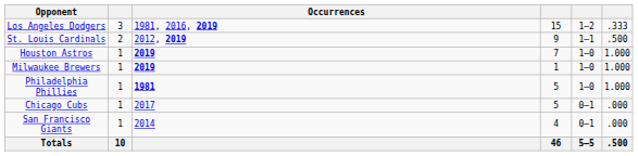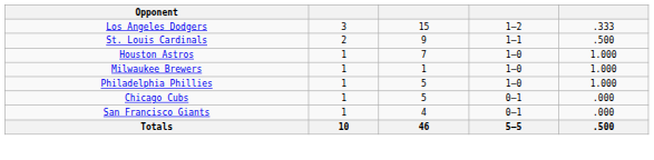 <table class="wikitable sortable" style="text-align: center; width: 75%;">
 <tr>
 <th width="150">Opponent</th>
 <th width="30"></th>
-<th>Occurrences</th>
 <th width="40"></th>
 <th width="40"></th>
 <th width="40"></th>
 </tr>
 <tr>
 <td><a href='#'>Los Angeles Dodgers</a></td>
 <td>3</td>
-<td align=left><a href='#'>1981</a>, <a href='#'>2016</a>, <strong><a href='#'>2019</a></strong></td>
 <td>15</td>
 <td>1–2</td>
 <td>.333</td>
 </tr>
 <tr>
 <td><a href='#'>St. Louis Cardinals</a></td>
 <td>2</td>
-<td align=left><a href='#'>2012</a>, <strong><a href='#'>2019</a></strong></td>
 <td>9</td>
 <td>1–1</td>
 <td>.500</td>
 </tr>
 <tr>
 <td><a href='#'>Houston Astros</a></td>
 <td>1</td>
-<td align=left><strong><a href='#'>2019</a></strong></td>
 <td>7</td>
 <td>1–0</td>
 <td>1.000</td>
 </tr>
 <tr>
 <td><a href='#'>Milwaukee Brewers</a></td>
 <td>1</td>
-<td align=left><strong><a href='#'>2019</a></strong></td>
 <td>1</td>
 <td>1–0</td>
 <td>1.000</td>
 </tr>
 <tr>
 <td><a href='#'>Philadelphia Phillies</a></td>
 <td>1</td>
-<td align=left><strong><a href='#'>1981</a></strong></td>
 <td>5</td>
 <td>1–0</td>
 <td>1.000</td>
 </tr>
 <tr>
 <td><a href='#'>Chicago Cubs</a></td>
 <td>1</td>
-<td align=left><a href='#'>2017</a></td>
 <td>5</td>
 <td>0–1</td>
 <td>.000</td>
 </tr>
 <tr>
 <td><a href='#'>San Francisco Giants</a></td>
 <td>1</td>
-<td align=left><a href='#'>2014</a></td>
 <td>4</td>
 <td>0–1</td>
 <td>.000</td>
 </tr>
 <tr>
 <th width="150">Totals</th>
 <th width="30">10</th>
-<th></th>
 <th width="40">46</th>
 <th width="40">5–5</th>
 <th width="40">.500</th>
 </tr>
 </table>
